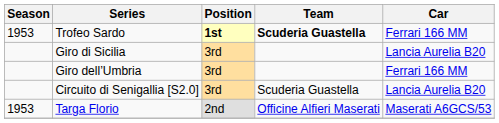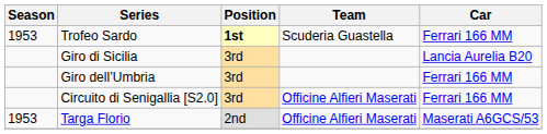 <table class="wikitable" style="font-size: 95%;">
 <tr>
 <th>Season</th>
 <th>Series</th>
 <th>Position</th>
 <th>Team</th>
 <th>Car</th>
 </tr>
 <tr>
 <td>1953</td>
 <td>Trofeo Sardo </td>
 <td style="background:#ffffbf;"><strong>1st</strong></td>
-<td><strong>Scuderia Guastella</strong></td>
+<td>Scuderia Guastella</td>
 <td><a href='#'>Ferrari 166 MM</a></td>
 </tr>
 <tr>
 <td></td>
 <td>Giro di Sicilia </td>
 <td style="background:#ffdf9f;">3rd</td>
 <td></td>
 <td><a href='#'>Lancia Aurelia B20</a></td>
 </tr>
 <tr>
 <td></td>
 <td>Giro dell’Umbria </td>
 <td style="background:#ffdf9f;">3rd</td>
 <td></td>
 <td><a href='#'>Ferrari 166 MM</a></td>
 </tr>
 <tr>
 <td></td>
 <td>Circuito di Senigallia [S2.0] </td>
 <td style="background:#ffdf9f;">3rd</td>
-<td>Scuderia Guastella</td>
-<td><a href='#'>Lancia Aurelia B20</a></td>
+<td><a href='#'>Officine Alfieri Maserati</a></td>
+<td><a href='#'>Ferrari 166 MM</a></td>
 </tr>
 <tr>
 <td>1953</td>
 <td><a href='#'>Targa Florio</a></td>
 <td style="background:#dfdfdf;">2nd</td>
 <td><a href='#'>Officine Alfieri Maserati</a></td>
 <td><a href='#'>Maserati A6GCS/53</a></td>
 </tr>
 <tr>
 </tr>
 </table>
